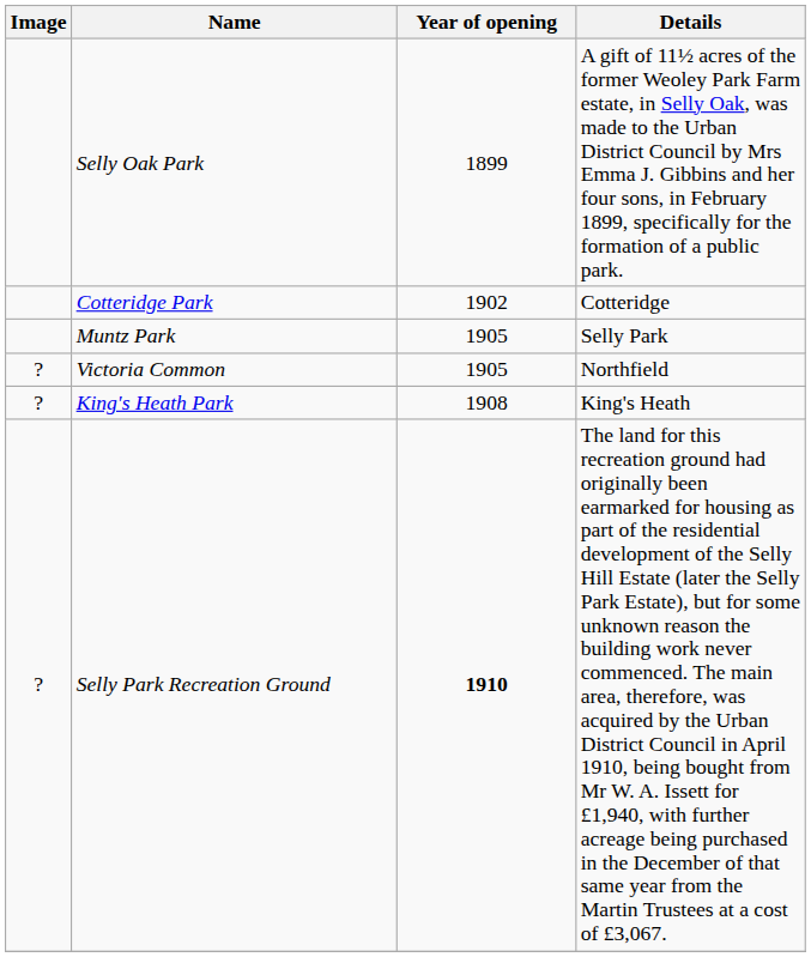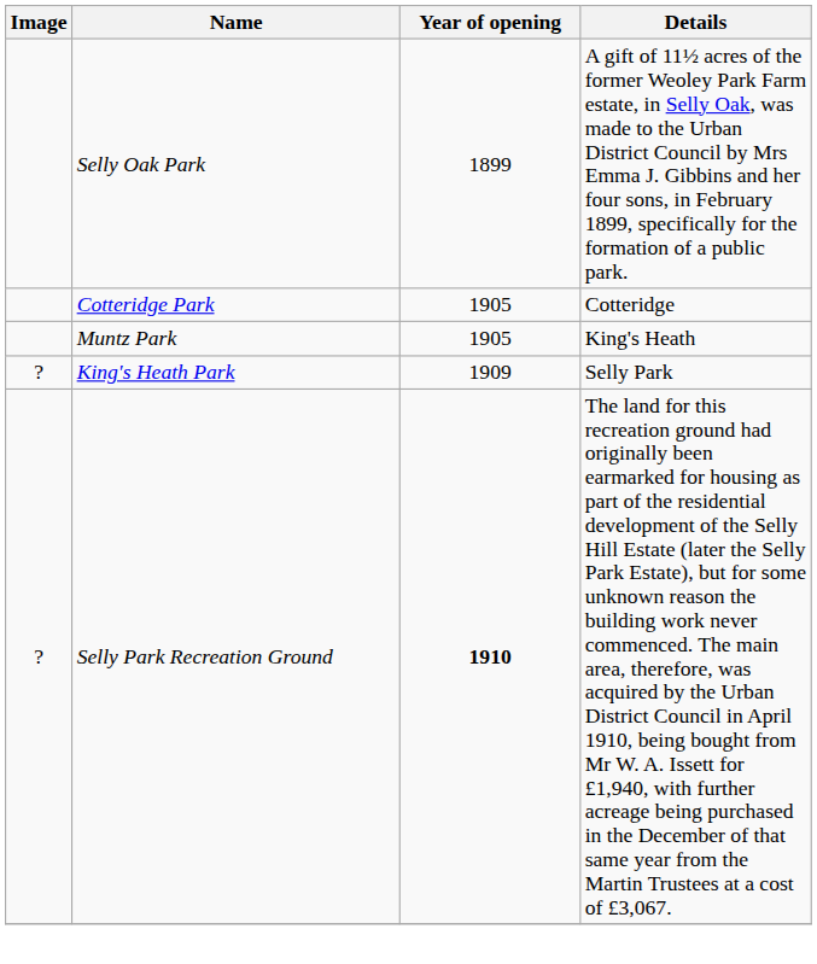 <table class="wikitable unsortable">
 <tr>
 <th>Image</th>
 <th style="width: 15em">Name</th>
 <th style="width: 8em">Year of opening</th>
 <th>Details</th>
 </tr>
 <tr>
 <td align="center"></td>
 <td><em>Selly Oak Park</em></td>
 <td align="center">1899</td>
 <td>A gift of 11½ acres of the former Weoley Park Farm estate, in <a href='#'>Selly Oak</a>, was made to the Urban District Council by Mrs Emma J. Gibbins and her four sons, in February 1899, specifically for the formation of a public park.</td>
 </tr>
 <tr>
 <td align="center"></td>
 <td><em><a href='#'>Cotteridge Park</a></em></td>
-<td align="center">1902</td>
+<td align="center">1905</td>
 <td>Cotteridge</td>
 </tr>
 <tr>
 <td align="center"></td>
 <td><em>Muntz Park</em></td>
 <td align="center">1905</td>
-<td>Selly Park</td>
-</tr>
-<tr>
-<td align="center">?</td>
-<td><em>Victoria Common</em></td>
-<td align="center">1905</td>
-<td>Northfield</td>
+<td>King's Heath</td>
 </tr>
 <tr>
 <td align="center">?</td>
 <td><em><a href='#'>King's Heath Park</a></em></td>
-<td align="center">1908</td>
-<td>King's Heath</td>
+<td align="center">1909</td>
+<td>Selly Park</td>
 </tr>
 <tr>
 <td align="center">?</td>
 <td><em>Selly Park Recreation Ground</em></td>
 <td align="center"><strong>1910</strong></td>
 <td>The land for this recreation ground had originally been earmarked for housing as part of the residential development of the Selly Hill Estate (later the Selly Park Estate), but for some unknown reason the building work never commenced. The main area, therefore, was acquired by the Urban District Council in April 1910, being bought from Mr W. A. Issett for £1,940, with further acreage being purchased in the December of that same year from the Martin Trustees at a cost of £3,067.</td>
 </tr>
 <tr>
 </tr>
 </table>
